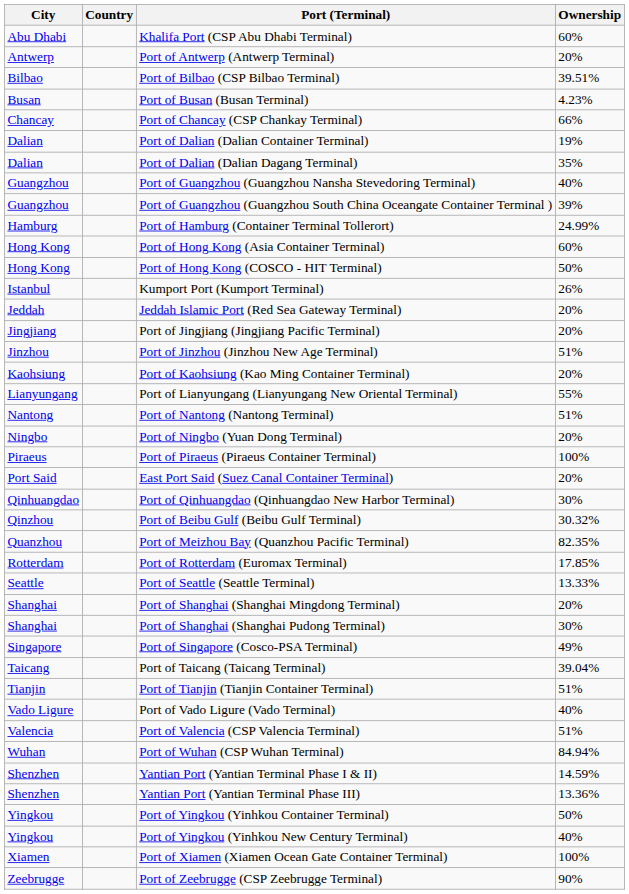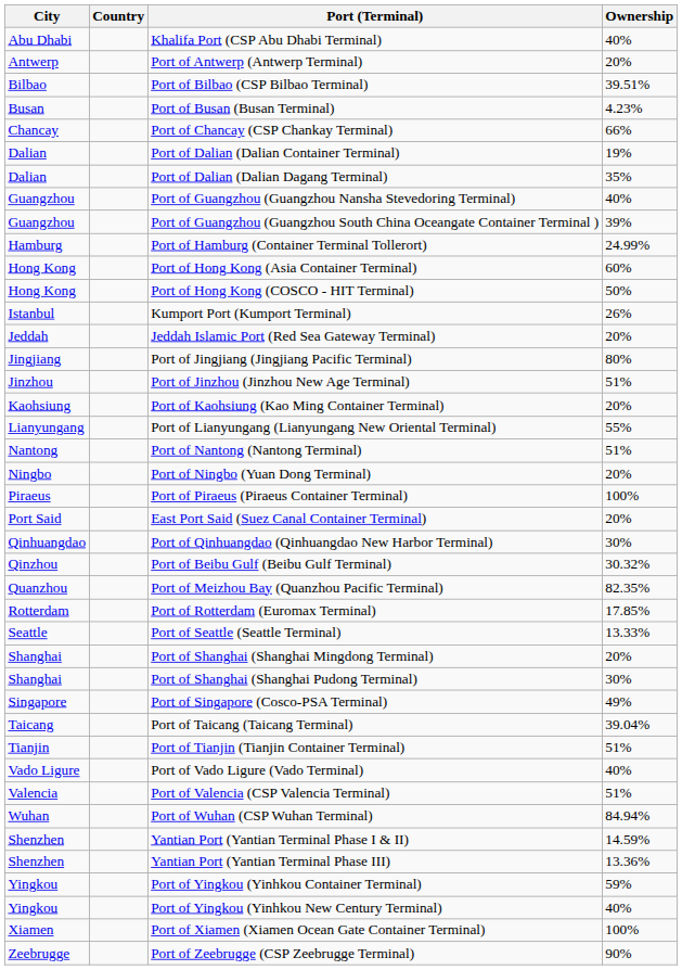 <table class="wikitable sortable">
 <tr>
 <th>City</th>
 <th>Country</th>
 <th>Port (Terminal)</th>
 <th>Ownership</th>
 </tr>
 <tr>
 <td><a href='#'>Abu Dhabi</a></td>
 <td></td>
 <td><a href='#'>Khalifa Port</a> (CSP Abu Dhabi Terminal)</td>
-<td>60%</td>
+<td>40%</td>
 </tr>
 <tr>
 <td><a href='#'>Antwerp</a></td>
 <td></td>
 <td><a href='#'>Port of Antwerp</a> (Antwerp Terminal)</td>
 <td>20%</td>
 </tr>
 <tr>
 <td><a href='#'>Bilbao</a></td>
 <td></td>
 <td><a href='#'>Port of Bilbao</a> (CSP Bilbao Terminal)</td>
 <td>39.51%</td>
 </tr>
 <tr>
 <td><a href='#'>Busan</a></td>
 <td></td>
 <td><a href='#'>Port of Busan</a> (Busan Terminal)</td>
 <td>4.23%</td>
 </tr>
 <tr>
 <td><a href='#'>Chancay</a></td>
 <td></td>
 <td><a href='#'>Port of Chancay</a> (CSP Chankay Terminal)</td>
 <td>66%</td>
 </tr>
 <tr>
 <td><a href='#'>Dalian</a></td>
 <td></td>
 <td><a href='#'>Port of Dalian</a> (Dalian Container Terminal)</td>
 <td>19%</td>
 </tr>
 <tr>
 <td><a href='#'>Dalian</a></td>
 <td></td>
 <td><a href='#'>Port of Dalian</a> (Dalian Dagang Terminal)</td>
 <td>35%</td>
 </tr>
 <tr>
 <td><a href='#'>Guangzhou</a></td>
 <td></td>
 <td><a href='#'>Port of Guangzhou</a> (Guangzhou Nansha Stevedoring Terminal)</td>
 <td>40%</td>
 </tr>
 <tr>
 <td><a href='#'>Guangzhou</a></td>
 <td></td>
 <td><a href='#'>Port of Guangzhou</a> (Guangzhou South China Oceangate Container Terminal )</td>
 <td>39%</td>
 </tr>
 <tr>
 <td><a href='#'>Hamburg</a></td>
 <td></td>
 <td><a href='#'>Port of Hamburg</a> (Container Terminal Tollerort)</td>
 <td>24.99%</td>
 </tr>
 <tr>
 <td><a href='#'>Hong Kong</a></td>
 <td></td>
 <td><a href='#'>Port of Hong Kong</a> (Asia Container Terminal)</td>
 <td>60%</td>
 </tr>
 <tr>
 <td><a href='#'>Hong Kong</a></td>
 <td></td>
 <td><a href='#'>Port of Hong Kong</a> (COSCO - HIT Terminal)</td>
 <td>50%</td>
 </tr>
 <tr>
 <td><a href='#'>Istanbul</a></td>
 <td></td>
 <td>Kumport Port (Kumport Terminal)</td>
 <td>26%</td>
 </tr>
 <tr>
 <td><a href='#'>Jeddah</a></td>
 <td></td>
 <td><a href='#'>Jeddah Islamic Port</a> (Red Sea Gateway Terminal)</td>
 <td>20%</td>
 </tr>
 <tr>
 <td><a href='#'>Jingjiang</a></td>
 <td></td>
 <td>Port of Jingjiang (Jingjiang Pacific Terminal)</td>
-<td>20%</td>
+<td>80%</td>
 </tr>
 <tr>
 <td><a href='#'>Jinzhou</a></td>
 <td></td>
 <td><a href='#'>Port of Jinzhou</a> (Jinzhou New Age Terminal)</td>
 <td>51%</td>
 </tr>
 <tr>
 <td><a href='#'>Kaohsiung</a></td>
 <td></td>
 <td><a href='#'>Port of Kaohsiung</a> (Kao Ming Container Terminal)</td>
 <td>20%</td>
 </tr>
 <tr>
 <td><a href='#'>Lianyungang</a></td>
 <td></td>
 <td>Port of Lianyungang (Lianyungang New Oriental Terminal)</td>
 <td>55%</td>
 </tr>
 <tr>
 <td><a href='#'>Nantong</a></td>
 <td></td>
 <td><a href='#'>Port of Nantong</a> (Nantong Terminal)</td>
 <td>51%</td>
 </tr>
 <tr>
 <td><a href='#'>Ningbo</a></td>
 <td></td>
 <td><a href='#'>Port of Ningbo</a> (Yuan Dong Terminal)</td>
 <td>20%</td>
 </tr>
 <tr>
 <td><a href='#'>Piraeus</a></td>
 <td></td>
 <td><a href='#'>Port of Piraeus</a> (Piraeus Container Terminal)</td>
 <td>100%</td>
 </tr>
 <tr>
 <td><a href='#'>Port Said</a></td>
 <td></td>
 <td><a href='#'>East Port Said</a> (<a href='#'>Suez Canal Container Terminal</a>)</td>
 <td>20%</td>
 </tr>
 <tr>
 <td><a href='#'>Qinhuangdao</a></td>
 <td></td>
 <td><a href='#'>Port of Qinhuangdao</a> (Qinhuangdao New Harbor Terminal)</td>
 <td>30%</td>
 </tr>
 <tr>
 <td><a href='#'>Qinzhou</a></td>
 <td></td>
 <td><a href='#'>Port of Beibu Gulf</a> (Beibu Gulf Terminal)</td>
 <td>30.32%</td>
 </tr>
 <tr>
 <td><a href='#'>Quanzhou</a></td>
 <td></td>
 <td><a href='#'>Port of Meizhou Bay</a> (Quanzhou Pacific Terminal)</td>
 <td>82.35%</td>
 </tr>
 <tr>
 <td><a href='#'>Rotterdam</a></td>
 <td></td>
 <td><a href='#'>Port of Rotterdam</a> (Euromax Terminal)</td>
 <td>17.85%</td>
 </tr>
 <tr>
 <td><a href='#'>Seattle</a></td>
 <td></td>
 <td><a href='#'>Port of Seattle</a> (Seattle Terminal)</td>
 <td>13.33%</td>
 </tr>
 <tr>
 <td><a href='#'>Shanghai</a></td>
 <td></td>
 <td><a href='#'>Port of Shanghai</a> (Shanghai Mingdong Terminal)</td>
 <td>20%</td>
 </tr>
 <tr>
 <td><a href='#'>Shanghai</a></td>
 <td></td>
 <td><a href='#'>Port of Shanghai</a> (Shanghai Pudong Terminal)</td>
 <td>30%</td>
 </tr>
 <tr>
 <td><a href='#'>Singapore</a></td>
 <td></td>
 <td><a href='#'>Port of Singapore</a> (Cosco-PSA Terminal)</td>
 <td>49%</td>
 </tr>
 <tr>
 <td><a href='#'>Taicang</a></td>
 <td></td>
 <td>Port of Taicang (Taicang Terminal)</td>
 <td>39.04%</td>
 </tr>
 <tr>
 <td><a href='#'>Tianjin</a></td>
 <td></td>
 <td><a href='#'>Port of Tianjin</a> (Tianjin Container Terminal)</td>
 <td>51%</td>
 </tr>
 <tr>
 <td><a href='#'>Vado Ligure</a></td>
 <td></td>
 <td>Port of Vado Ligure (Vado Terminal)</td>
 <td>40%</td>
 </tr>
 <tr>
 <td><a href='#'>Valencia</a></td>
 <td></td>
 <td><a href='#'>Port of Valencia</a> (CSP Valencia Terminal)</td>
 <td>51%</td>
 </tr>
 <tr>
 <td><a href='#'>Wuhan</a></td>
 <td></td>
 <td><a href='#'>Port of Wuhan</a> (CSP Wuhan Terminal)</td>
 <td>84.94%</td>
 </tr>
 <tr>
 <td><a href='#'>Shenzhen</a></td>
 <td></td>
 <td><a href='#'>Yantian Port</a> (Yantian Terminal Phase I & II)</td>
 <td>14.59%</td>
 </tr>
 <tr>
 <td><a href='#'>Shenzhen</a></td>
 <td></td>
 <td><a href='#'>Yantian Port</a> (Yantian Terminal Phase III)</td>
 <td>13.36%</td>
 </tr>
 <tr>
 <td><a href='#'>Yingkou</a></td>
 <td></td>
 <td><a href='#'>Port of Yingkou</a> (Yinhkou Container Terminal)</td>
-<td>50%</td>
+<td>59%</td>
 </tr>
 <tr>
 <td><a href='#'>Yingkou</a></td>
 <td></td>
 <td><a href='#'>Port of Yingkou</a> (Yinhkou New Century Terminal)</td>
 <td>40%</td>
 </tr>
 <tr>
 <td><a href='#'>Xiamen</a></td>
 <td></td>
 <td><a href='#'>Port of Xiamen</a> (Xiamen Ocean Gate Container Terminal)</td>
 <td>100%</td>
 </tr>
 <tr>
 <td><a href='#'>Zeebrugge</a></td>
 <td></td>
 <td><a href='#'>Port of Zeebrugge</a> (CSP Zeebrugge Terminal)</td>
 <td>90%</td>
 </tr>
 </table>
